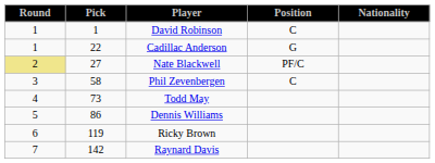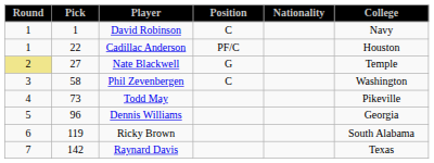 <table class="wikitable sortable sortable">
 <tr>
 <th style="background:#000000; color:#c0c0c0" width="10%">Round</th>
 <th style="background:#000000; color:#c0c0c0" width="10%">Pick</th>
 <th style="background:#000000; color:#c0c0c0" width="20%">Player</th>
 <th style="background:#000000; color:#c0c0c0" width="15%">Position</th>
 <th style="background:#000000; color:#c0c0c0" width="15%">Nationality</th>
+<th style="background:#000000; color:#c0c0c0" width="20%">College</th>
 </tr>
 <tr style="text-align: center">
 <td>1</td>
 <td>1</td>
 <td><a href='#'>David Robinson</a></td>
 <td>C</td>
 <td></td>
+<td>Navy</td>
 </tr>
 <tr style="text-align: center">
 <td>1</td>
 <td>22</td>
 <td><a href='#'>Cadillac Anderson</a></td>
-<td>G</td>
+<td>PF/C</td>
 <td></td>
+<td>Houston</td>
 </tr>
 <tr style="text-align: center">
 <td style="background: khaki;">2</td>
 <td>27</td>
 <td><a href='#'>Nate Blackwell</a></td>
-<td>PF/C</td>
+<td>G</td>
 <td></td>
+<td>Temple</td>
 </tr>
 <tr style="text-align: center">
 <td>3</td>
 <td>58</td>
 <td><a href='#'>Phil Zevenbergen</a></td>
 <td>C</td>
 <td></td>
+<td>Washington</td>
 </tr>
 <tr style="text-align: center">
 <td>4</td>
 <td>73</td>
 <td><a href='#'>Todd May</a></td>
 <td></td>
 <td></td>
+<td>Pikeville</td>
 </tr>
 <tr style="text-align: center">
 <td>5</td>
-<td>86</td>
+<td>96</td>
 <td><a href='#'>Dennis Williams</a></td>
 <td></td>
 <td></td>
+<td>Georgia</td>
 </tr>
 <tr style="text-align: center">
 <td>6</td>
 <td>119</td>
 <td>Ricky Brown</td>
 <td></td>
 <td></td>
+<td>South Alabama</td>
 </tr>
 <tr style="text-align: center">
 <td>7</td>
 <td>142</td>
 <td><a href='#'>Raynard Davis</a></td>
 <td></td>
 <td></td>
+<td>Texas</td>
 </tr>
 </table>
